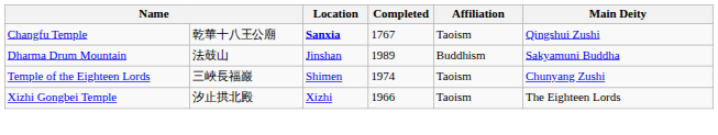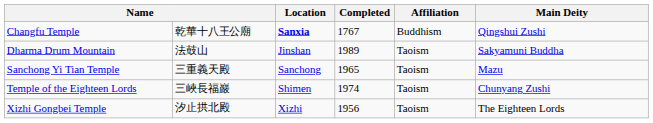 <table class="wikitable sortable" style="width:75%">
 <tr>
 <th colspan="2" scope="col">Name</th>
 <th scope="col" style="width:5em">Location</th>
 <th scope="col" style="width:5em">Completed</th>
 <th scope="col" style="width:7em">Affiliation</th>
 <th scope="col">Main Deity</th>
 </tr>
 <tr>
 <td style="width:15em"><a href='#'>Changfu Temple</a></td>
 <td>乾華十八王公廟</td>
 <td><strong><a href='#'>Sanxia</a></strong></td>
 <td>1767</td>
-<td>Taoism</td>
+<td>Buddhism</td>
 <td><a href='#'>Qingshui Zushi</a></td>
 </tr>
 <tr>
 <td><a href='#'>Dharma Drum Mountain</a></td>
 <td>法鼓山</td>
 <td><a href='#'>Jinshan</a></td>
 <td>1989</td>
-<td>Buddhism</td>
+<td>Taoism</td>
 <td><a href='#'>Sakyamuni Buddha</a></td>
+</tr>
+<tr>
+<td><a href='#'>Sanchong Yi Tian Temple</a></td>
+<td>三重義天殿</td>
+<td><a href='#'>Sanchong</a></td>
+<td>1965</td>
+<td>Taoism</td>
+<td><a href='#'>Mazu</a></td>
 </tr>
 <tr>
 <td><a href='#'>Temple of the Eighteen Lords</a></td>
 <td style="width:9em">三峽長福巖</td>
 <td><a href='#'>Shimen</a></td>
 <td>1974</td>
 <td>Taoism</td>
 <td><a href='#'>Chunyang Zushi</a></td>
 </tr>
 <tr>
 <td><a href='#'>Xizhi Gongbei Temple</a></td>
 <td>汐止拱北殿</td>
 <td><a href='#'>Xizhi</a></td>
-<td>1966</td>
+<td>1956</td>
 <td>Taoism</td>
 <td>The Eighteen Lords</td>
 </tr>
 </table>
